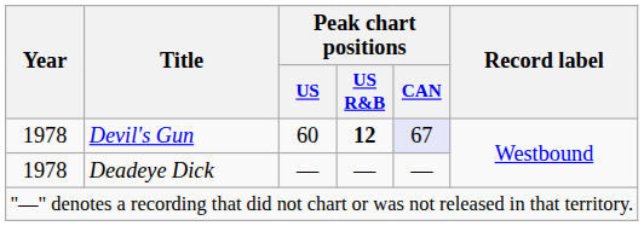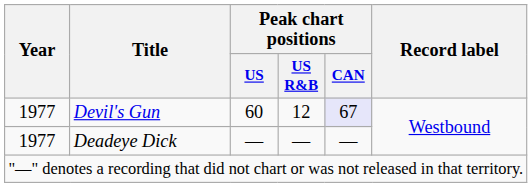 <table class="wikitable" style="text-align:center;">
 <tr>
 <th rowspan="2">Year</th>
 <th rowspan="2">Title</th>
 <th colspan="3">Peak chart positions</th>
 <th rowspan="2">Record label</th>
 </tr>
 <tr style="font-size:smaller;">
 <th width="35"><a href='#'>US</a><br></th>
 <th width="35"><a href='#'>US<br>R&B</a><br></th>
 <th width="35"><a href='#'>CAN</a><br></th>
 </tr>
 <tr>
-<td rowspan="1">1978</td>
+<td rowspan="1">1977</td>
 <td align="left"><em><a href='#'>Devil's Gun</a></em></td>
 <td>60</td>
-<td><strong>12</strong></td>
+<td>12</td>
 <td style="background: lavender;">67</td>
 <td rowspan="2"><a href='#'>Westbound</a></td>
 </tr>
 <tr>
-<td rowspan="1">1978</td>
+<td rowspan="1">1977</td>
 <td align="left"><em>Deadeye Dick</em></td>
 <td>—</td>
 <td>—</td>
 <td>—</td>
 </tr>
 <tr>
 <td colspan="15" style="font-size:90%">"—" denotes a recording that did not chart or was not released in that territory.</td>
 </tr>
 </table>
